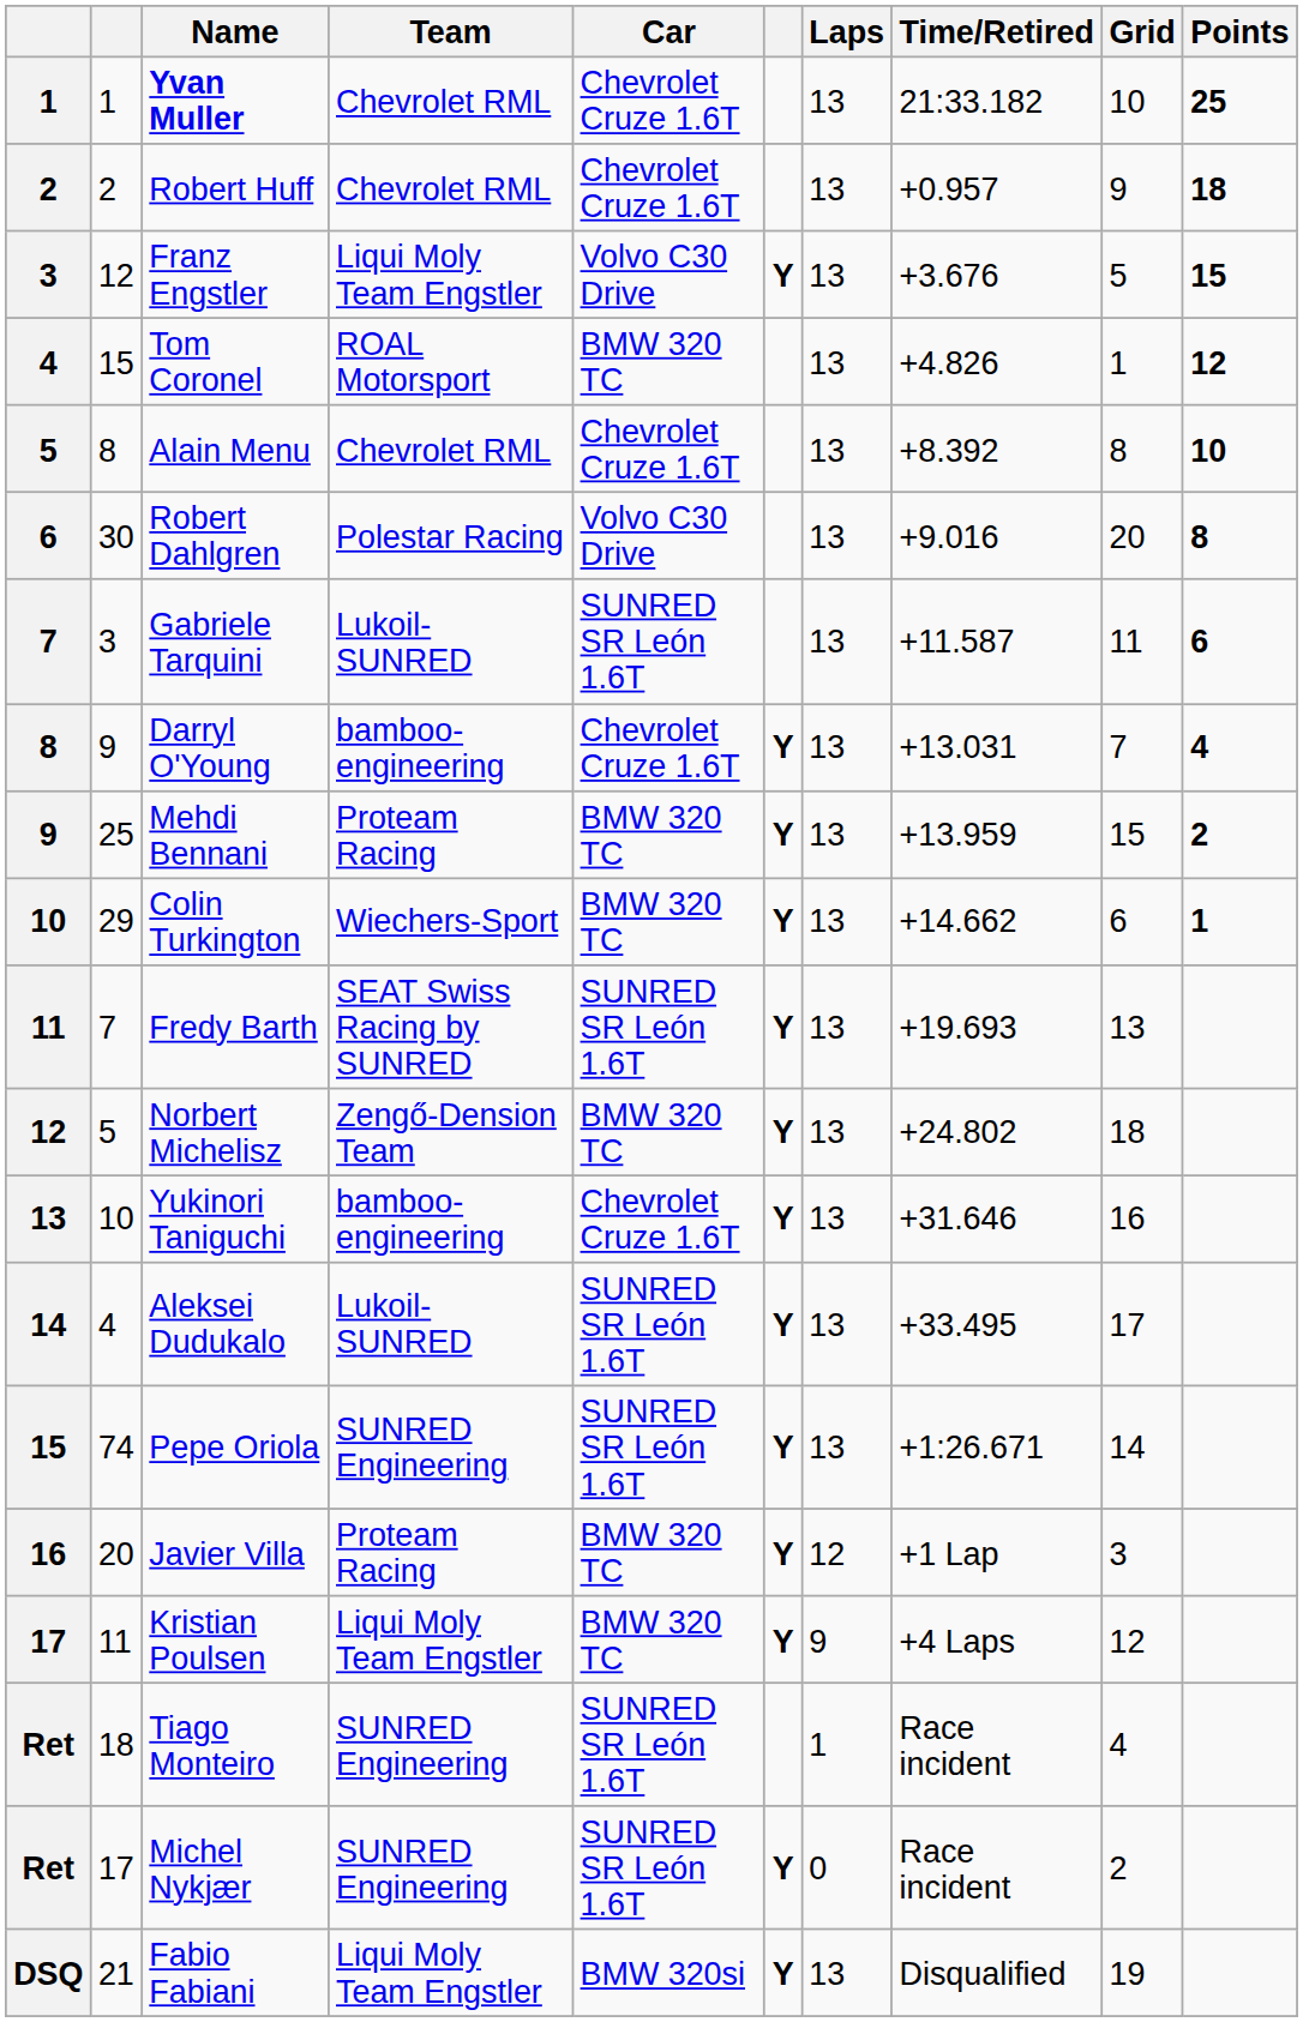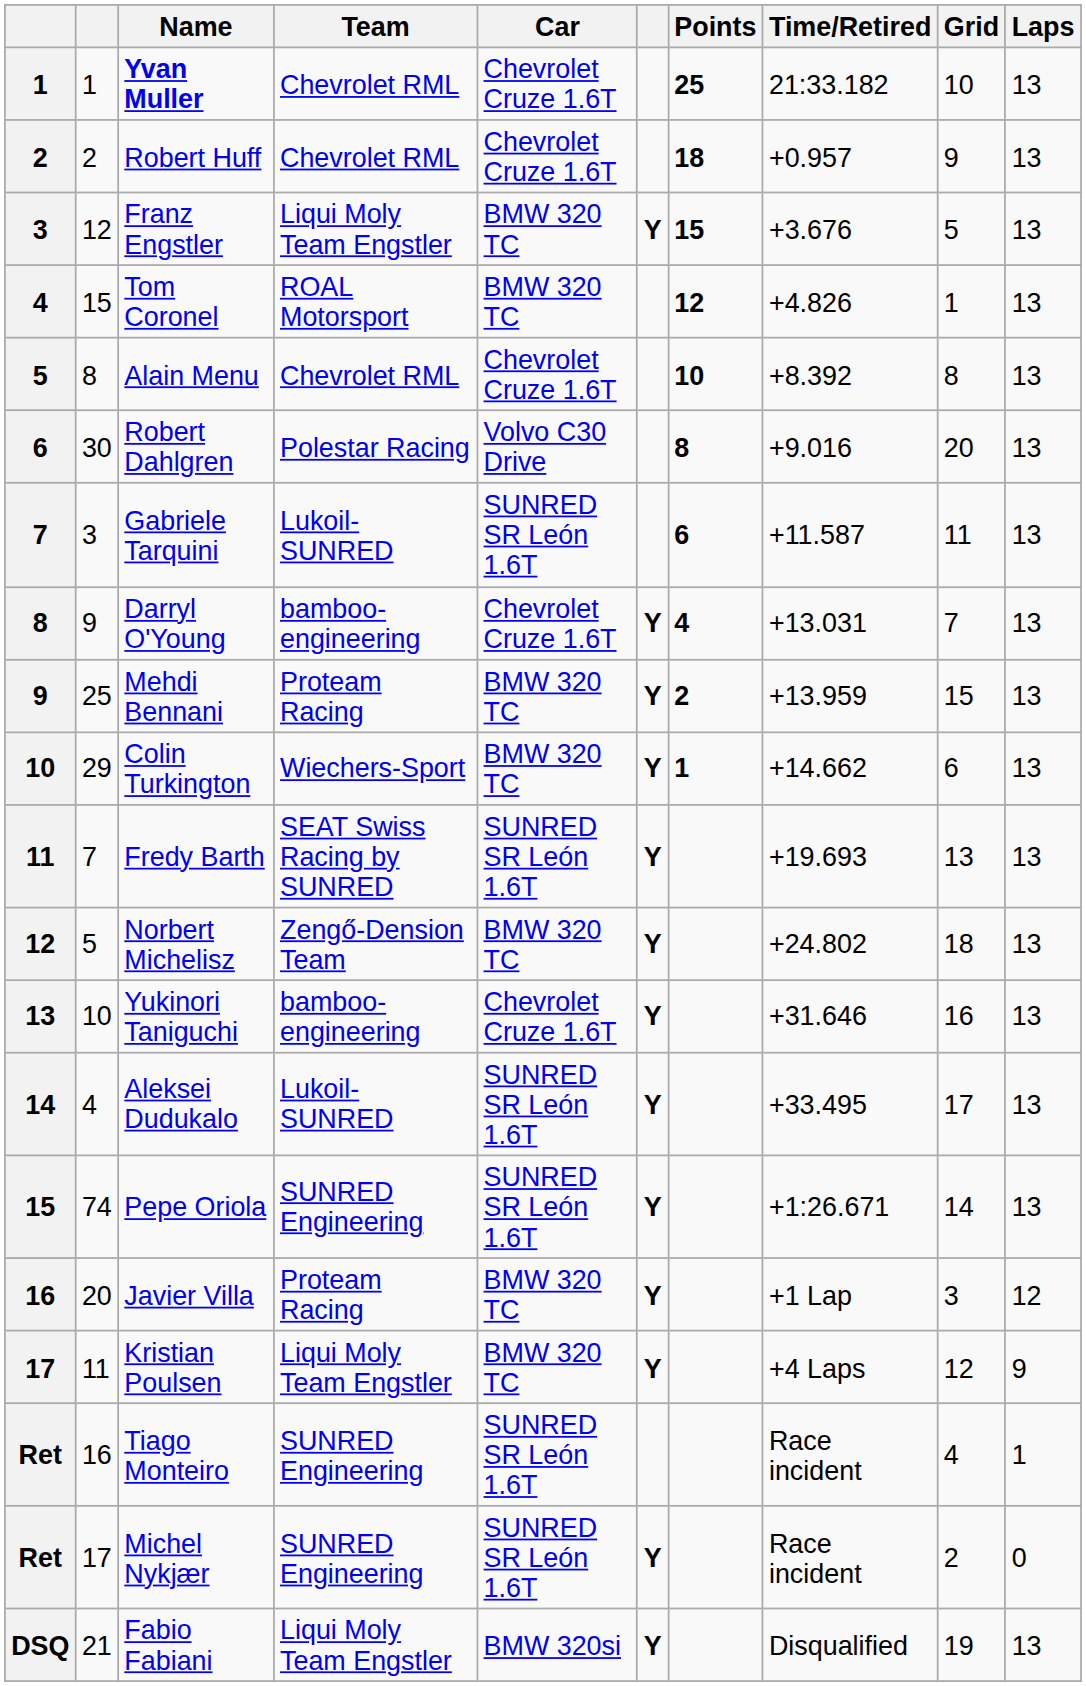 <table class="wikitable sortable" style="font-size: 95%;">
 <tr>
 <th></th>
 <th></th>
 <th>Name</th>
 <th>Team</th>
 <th>Car</th>
 <th></th>
-<th>Laps</th>
+<th>Points</th>
 <th>Time/Retired</th>
 <th>Grid</th>
-<th>Points</th>
+<th>Laps</th>
 </tr>
 <tr>
 <th>1</th>
 <td>1</td>
 <td> <strong><a href='#'>Yvan Muller</a></strong></td>
 <td><a href='#'>Chevrolet RML</a></td>
 <td><a href='#'>Chevrolet Cruze 1.6T</a></td>
 <td></td>
-<td>13</td>
+<td><strong>25</strong></td>
 <td>21:33.182</td>
 <td>10</td>
-<td><strong>25</strong></td>
+<td>13</td>
 </tr>
 <tr>
 <th>2</th>
 <td>2</td>
 <td> <a href='#'>Robert Huff</a></td>
 <td><a href='#'>Chevrolet RML</a></td>
 <td><a href='#'>Chevrolet Cruze 1.6T</a></td>
 <td></td>
-<td>13</td>
+<td><strong>18</strong></td>
 <td>+0.957</td>
 <td>9</td>
-<td><strong>18</strong></td>
+<td>13</td>
 </tr>
 <tr>
 <th>3</th>
 <td>12</td>
 <td> <a href='#'>Franz Engstler</a></td>
 <td><a href='#'>Liqui Moly Team Engstler</a></td>
-<td><a href='#'>Volvo C30 Drive</a></td>
+<td><a href='#'>BMW 320 TC</a></td>
 <td align=center><strong><span>Y</span></strong></td>
-<td>13</td>
+<td><strong>15</strong></td>
 <td>+3.676</td>
 <td>5</td>
-<td><strong>15</strong></td>
+<td>13</td>
 </tr>
 <tr>
 <th>4</th>
 <td>15</td>
 <td> <a href='#'>Tom Coronel</a></td>
 <td><a href='#'>ROAL Motorsport</a></td>
 <td><a href='#'>BMW 320 TC</a></td>
 <td></td>
-<td>13</td>
+<td><strong>12</strong></td>
 <td>+4.826</td>
 <td>1</td>
-<td><strong>12</strong></td>
+<td>13</td>
 </tr>
 <tr>
 <th>5</th>
 <td>8</td>
 <td> <a href='#'>Alain Menu</a></td>
 <td><a href='#'>Chevrolet RML</a></td>
 <td><a href='#'>Chevrolet Cruze 1.6T</a></td>
 <td></td>
-<td>13</td>
+<td><strong>10</strong></td>
 <td>+8.392</td>
 <td>8</td>
-<td><strong>10</strong></td>
+<td>13</td>
 </tr>
 <tr>
 <th>6</th>
 <td>30</td>
 <td> <a href='#'>Robert Dahlgren</a></td>
 <td><a href='#'>Polestar Racing</a></td>
 <td><a href='#'>Volvo C30 Drive</a></td>
 <td></td>
-<td>13</td>
+<td><strong>8</strong></td>
 <td>+9.016</td>
 <td>20</td>
-<td><strong>8</strong></td>
+<td>13</td>
 </tr>
 <tr>
 <th>7</th>
 <td>3</td>
 <td> <a href='#'>Gabriele Tarquini</a></td>
 <td><a href='#'>Lukoil-SUNRED</a></td>
 <td><a href='#'>SUNRED SR León 1.6T</a></td>
 <td></td>
-<td>13</td>
+<td><strong>6</strong></td>
 <td>+11.587</td>
 <td>11</td>
-<td><strong>6</strong></td>
+<td>13</td>
 </tr>
 <tr>
 <th>8</th>
 <td>9</td>
 <td> <a href='#'>Darryl O'Young</a></td>
 <td><a href='#'>bamboo-engineering</a></td>
 <td><a href='#'>Chevrolet Cruze 1.6T</a></td>
 <td align=center><strong><span>Y</span></strong></td>
-<td>13</td>
+<td><strong>4</strong></td>
 <td>+13.031</td>
 <td>7</td>
-<td><strong>4</strong></td>
+<td>13</td>
 </tr>
 <tr>
 <th>9</th>
 <td>25</td>
 <td> <a href='#'>Mehdi Bennani</a></td>
 <td><a href='#'>Proteam Racing</a></td>
 <td><a href='#'>BMW 320 TC</a></td>
 <td align=center><strong><span>Y</span></strong></td>
-<td>13</td>
+<td><strong>2</strong></td>
 <td>+13.959</td>
 <td>15</td>
-<td><strong>2</strong></td>
+<td>13</td>
 </tr>
 <tr>
 <th>10</th>
 <td>29</td>
 <td> <a href='#'>Colin Turkington</a></td>
 <td><a href='#'>Wiechers-Sport</a></td>
 <td><a href='#'>BMW 320 TC</a></td>
 <td align=center><strong><span>Y</span></strong></td>
-<td>13</td>
+<td><strong>1</strong></td>
 <td>+14.662</td>
 <td>6</td>
-<td><strong>1</strong></td>
+<td>13</td>
 </tr>
 <tr>
 <th>11</th>
 <td>7</td>
 <td> <a href='#'>Fredy Barth</a></td>
 <td><a href='#'>SEAT Swiss Racing by SUNRED</a></td>
 <td><a href='#'>SUNRED SR León 1.6T</a></td>
 <td align=center><strong><span>Y</span></strong></td>
-<td>13</td>
+<td></td>
 <td>+19.693</td>
 <td>13</td>
-<td></td>
+<td>13</td>
 </tr>
 <tr>
 <th>12</th>
 <td>5</td>
 <td> <a href='#'>Norbert Michelisz</a></td>
 <td><a href='#'>Zengő-Dension Team</a></td>
 <td><a href='#'>BMW 320 TC</a></td>
 <td align=center><strong><span>Y</span></strong></td>
-<td>13</td>
+<td></td>
 <td>+24.802</td>
 <td>18</td>
-<td></td>
+<td>13</td>
 </tr>
 <tr>
 <th>13</th>
 <td>10</td>
 <td> <a href='#'>Yukinori Taniguchi</a></td>
 <td><a href='#'>bamboo-engineering</a></td>
 <td><a href='#'>Chevrolet Cruze 1.6T</a></td>
 <td align=center><strong><span>Y</span></strong></td>
-<td>13</td>
+<td></td>
 <td>+31.646</td>
 <td>16</td>
-<td></td>
+<td>13</td>
 </tr>
 <tr>
 <th>14</th>
 <td>4</td>
 <td> <a href='#'>Aleksei Dudukalo</a></td>
 <td><a href='#'>Lukoil-SUNRED</a></td>
 <td><a href='#'>SUNRED SR León 1.6T</a></td>
 <td align=center><strong><span>Y</span></strong></td>
-<td>13</td>
+<td></td>
 <td>+33.495</td>
 <td>17</td>
-<td></td>
+<td>13</td>
 </tr>
 <tr>
 <th>15</th>
 <td>74</td>
 <td> <a href='#'>Pepe Oriola</a></td>
 <td><a href='#'>SUNRED Engineering</a></td>
 <td><a href='#'>SUNRED SR León 1.6T</a></td>
 <td align=center><strong><span>Y</span></strong></td>
-<td>13</td>
+<td></td>
 <td>+1:26.671</td>
 <td>14</td>
-<td></td>
+<td>13</td>
 </tr>
 <tr>
 <th>16</th>
 <td>20</td>
 <td> <a href='#'>Javier Villa</a></td>
 <td><a href='#'>Proteam Racing</a></td>
 <td><a href='#'>BMW 320 TC</a></td>
 <td align=center><strong><span>Y</span></strong></td>
-<td>12</td>
+<td></td>
 <td>+1 Lap</td>
 <td>3</td>
-<td></td>
+<td>12</td>
 </tr>
 <tr>
 <th>17</th>
 <td>11</td>
 <td> <a href='#'>Kristian Poulsen</a></td>
 <td><a href='#'>Liqui Moly Team Engstler</a></td>
 <td><a href='#'>BMW 320 TC</a></td>
 <td align=center><strong><span>Y</span></strong></td>
-<td>9</td>
+<td></td>
 <td>+4 Laps</td>
 <td>12</td>
-<td></td>
+<td>9</td>
 </tr>
 <tr>
 <th>Ret</th>
-<td>18</td>
+<td>16</td>
 <td> <a href='#'>Tiago Monteiro</a></td>
 <td><a href='#'>SUNRED Engineering</a></td>
 <td><a href='#'>SUNRED SR León 1.6T</a></td>
 <td></td>
-<td>1</td>
+<td></td>
 <td>Race incident</td>
 <td>4</td>
-<td></td>
+<td>1</td>
 </tr>
 <tr>
 <th>Ret</th>
 <td>17</td>
 <td> <a href='#'>Michel Nykjær</a></td>
 <td><a href='#'>SUNRED Engineering</a></td>
 <td><a href='#'>SUNRED SR León 1.6T</a></td>
 <td align=center><strong><span>Y</span></strong></td>
-<td>0</td>
+<td></td>
 <td>Race incident</td>
 <td>2</td>
-<td></td>
+<td>0</td>
 </tr>
 <tr>
 <th>DSQ</th>
 <td>21</td>
 <td> <a href='#'>Fabio Fabiani</a></td>
 <td><a href='#'>Liqui Moly Team Engstler</a></td>
 <td><a href='#'>BMW 320si</a></td>
 <td align=center><strong><span>Y</span></strong></td>
-<td>13</td>
+<td></td>
 <td>Disqualified</td>
 <td>19</td>
-<td></td>
+<td>13</td>
 </tr>
 </table>
